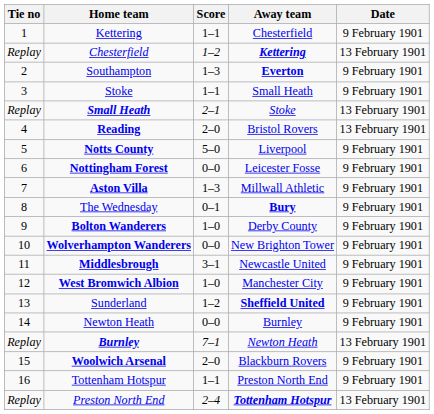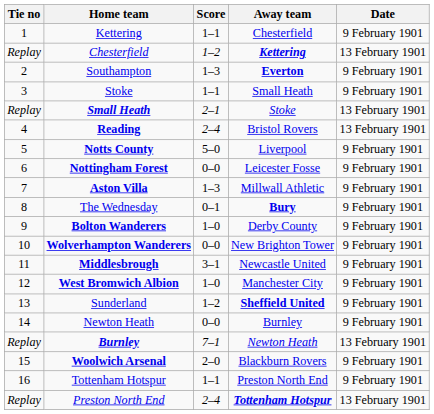 <table class="wikitable" style="text-align: center">
 <tr>
 <th>Tie no</th>
 <th>Home team</th>
 <th>Score</th>
 <th>Away team</th>
 <th>Date</th>
 </tr>
 <tr>
 <td>1</td>
 <td><a href='#'>Kettering</a></td>
 <td>1–1</td>
 <td><a href='#'>Chesterfield</a></td>
 <td>9 February 1901</td>
 </tr>
 <tr>
 <td><em>Replay</em></td>
 <td><em><a href='#'>Chesterfield</a></em></td>
 <td><em>1–2</em></td>
 <td><strong><em><a href='#'>Kettering</a></em></strong></td>
 <td>13 February 1901</td>
 </tr>
 <tr>
 <td>2</td>
 <td><a href='#'>Southampton</a></td>
 <td>1–3</td>
 <td><strong><a href='#'>Everton</a></strong></td>
 <td>9 February 1901</td>
 </tr>
 <tr>
 <td>3</td>
 <td><a href='#'>Stoke</a></td>
 <td>1–1</td>
 <td><a href='#'>Small Heath</a></td>
 <td>9 February 1901</td>
 </tr>
 <tr>
 <td><em>Replay</em></td>
 <td><strong><em><a href='#'>Small Heath</a></em></strong></td>
 <td><em>2–1</em></td>
 <td><em><a href='#'>Stoke</a></em></td>
 <td>13 February 1901</td>
 </tr>
 <tr>
 <td>4</td>
 <td><strong><a href='#'>Reading</a></strong></td>
-<td>2–0</td>
+<td><em>2–4</em></td>
 <td><a href='#'>Bristol Rovers</a></td>
 <td>13 February 1901</td>
 </tr>
 <tr>
 <td>5</td>
 <td><strong><a href='#'>Notts County</a></strong></td>
 <td>5–0</td>
 <td><a href='#'>Liverpool</a></td>
 <td>9 February 1901</td>
 </tr>
 <tr>
 <td>6</td>
 <td><strong><a href='#'>Nottingham Forest</a></strong></td>
 <td>0–0</td>
 <td><a href='#'>Leicester Fosse</a></td>
 <td>9 February 1901</td>
 </tr>
 <tr>
 <td>7</td>
 <td><strong><a href='#'>Aston Villa</a></strong></td>
 <td>1–3</td>
 <td><a href='#'>Millwall Athletic</a></td>
 <td>9 February 1901</td>
 </tr>
 <tr>
 <td>8</td>
 <td><a href='#'>The Wednesday</a></td>
 <td>0–1</td>
 <td><strong><a href='#'>Bury</a></strong></td>
 <td>9 February 1901</td>
 </tr>
 <tr>
 <td>9</td>
 <td><strong><a href='#'>Bolton Wanderers</a></strong></td>
 <td>1–0</td>
 <td><a href='#'>Derby County</a></td>
 <td>9 February 1901</td>
 </tr>
 <tr>
 <td>10</td>
 <td><strong><a href='#'>Wolverhampton Wanderers</a></strong></td>
 <td>0–0</td>
 <td><a href='#'>New Brighton Tower</a></td>
 <td>9 February 1901</td>
 </tr>
 <tr>
 <td>11</td>
 <td><strong><a href='#'>Middlesbrough</a></strong></td>
 <td>3–1</td>
 <td><a href='#'>Newcastle United</a></td>
 <td>9 February 1901</td>
 </tr>
 <tr>
 <td>12</td>
 <td><strong><a href='#'>West Bromwich Albion</a></strong></td>
 <td>1–0</td>
 <td><a href='#'>Manchester City</a></td>
 <td>9 February 1901</td>
 </tr>
 <tr>
 <td>13</td>
 <td><a href='#'>Sunderland</a></td>
 <td>1–2</td>
 <td><strong><a href='#'>Sheffield United</a></strong></td>
 <td>9 February 1901</td>
 </tr>
 <tr>
 <td>14</td>
 <td><a href='#'>Newton Heath</a></td>
 <td>0–0</td>
 <td><a href='#'>Burnley</a></td>
 <td>9 February 1901</td>
 </tr>
 <tr>
 <td><em>Replay</em></td>
 <td><strong><em><a href='#'>Burnley</a></em></strong></td>
 <td><em>7–1</em></td>
 <td><em><a href='#'>Newton Heath</a></em></td>
 <td>13 February 1901</td>
 </tr>
 <tr>
 <td>15</td>
 <td><strong><a href='#'>Woolwich Arsenal</a></strong></td>
 <td>2–0</td>
 <td><a href='#'>Blackburn Rovers</a></td>
 <td>9 February 1901</td>
 </tr>
 <tr>
 <td>16</td>
 <td><a href='#'>Tottenham Hotspur</a></td>
 <td>1–1</td>
 <td><a href='#'>Preston North End</a></td>
 <td>9 February 1901</td>
 </tr>
 <tr>
 <td><em>Replay</em></td>
 <td><em><a href='#'>Preston North End</a></em></td>
 <td><em>2–4</em></td>
 <td><strong><em><a href='#'>Tottenham Hotspur</a></em></strong></td>
 <td>13 February 1901</td>
 </tr>
 </table>
